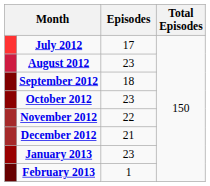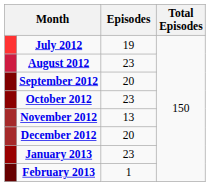 <table class="wikitable plainrowheaders" style="text-align: center;">
 <tr class="wikitable" style="text-align: center;">
 <th style="padding: 0 8px;" colspan="2">Month</th>
 <th style="padding: 0 8px;">Episodes</th>
 <th rowspan="1">Total<br>Episodes</th>
 </tr>
 <tr>
 <td style="padding: 0 8px; background:#FF3333;"></td>
 <td 'style="padding: 0 8px;"><strong><a href='#'>July 2012</a></strong></td>
-<td style="padding: 0 8px;">17</td>
+<td style="padding: 0 8px;">19</td>
 <td rowspan="8">150</td>
 </tr>
 <tr>
 <td style="padding: 0 8px; background:#ce1b41;"></td>
 <td 'style="padding: 0 8px;"><strong><a href='#'>August 2012</a></strong></td>
 <td style="padding: 0 8px;">23</td>
 </tr>
 <tr>
 <td style="padding: 0 8px; background:#800000;"></td>
 <td 'style="padding: 0 8px;"><strong><a href='#'>September 2012</a></strong></td>
-<td style="padding: 0 8px;">18</td>
+<td style="padding: 0 8px;">20</td>
 </tr>
 <tr>
 <td style="padding: 0 8px; background:#8B0000;"></td>
 <td 'style="padding: 0 8px;"><strong><a href='#'>October 2012</a></strong></td>
 <td style="padding: 0 8px;">23</td>
 </tr>
 <tr>
 <td style="padding: 0 8px; background:#A52A2A;"></td>
 <td 'style="padding: 0 8px;"><strong><a href='#'>November 2012</a></strong></td>
-<td style="padding: 0 8px;">22</td>
+<td style="padding: 0 8px;">13</td>
 </tr>
 <tr>
 <td style="padding: 0 8px; background:#A52A2A;"></td>
 <td 'style="padding: 0 8px;"><strong><a href='#'>December 2012</a></strong></td>
-<td style="padding: 0 8px;">21</td>
+<td style="padding: 0 8px;">20</td>
 </tr>
 <tr>
 <td style="padding: 0 8px; background:#990000;"></td>
 <td 'style="padding: 0 8px;"><strong><a href='#'>January 2013</a></strong></td>
 <td style="padding: 0 8px;">23</td>
 </tr>
 <tr>
 <td style="padding: 0 8px; background:#660000;"></td>
 <td 'style="padding: 0 8px;"><strong><a href='#'>February 2013</a></strong></td>
 <td style="padding: 0 8px;">1</td>
 </tr>
 </table>
